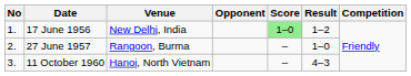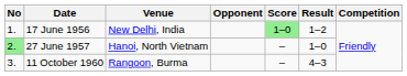 <table class="wikitable" style="font-size:85%;">
 <tr>
 <th>No</th>
 <th>Date</th>
 <th>Venue</th>
 <th>Opponent</th>
 <th>Score</th>
 <th>Result</th>
 <th>Competition</th>
 </tr>
 <tr>
 <td>1.</td>
 <td>17 June 1956</td>
 <td><a href='#'>New Delhi</a>, India</td>
 <td></td>
 <td align=center style="background: lightgreen;">1–0</td>
 <td align=center>1–2</td>
 <td rowspan="3"><a href='#'>Friendly</a></td>
 </tr>
 <tr>
-<td>2.</td>
+<td style="background: lightgreen;">2.</td>
 <td>27 June 1957</td>
-<td><a href='#'>Rangoon</a>, Burma</td>
+<td><a href='#'>Hanoi</a>, North Vietnam</td>
 <td></td>
 <td align=center>–</td>
 <td align=center>1–0</td>
 </tr>
 <tr>
 <td>3.</td>
 <td>11 October 1960</td>
-<td><a href='#'>Hanoi</a>, North Vietnam</td>
+<td><a href='#'>Rangoon</a>, Burma</td>
 <td></td>
 <td align=center>–</td>
 <td align=center>4–3</td>
 </tr>
 </table>
